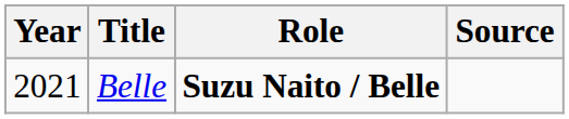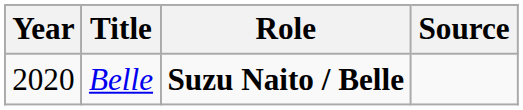 <table class="wikitable sortable plainrowheaders">
 <tr>
 <th>Year</th>
 <th>Title</th>
 <th>Role</th>
 <th class="unsortable">Source</th>
 </tr>
 <tr>
-<td>2021</td>
+<td>2020</td>
 <td><em><a href='#'>Belle</a></em></td>
 <td><strong>Suzu Naito / Belle</strong></td>
 <td></td>
 </tr>
 </table>
